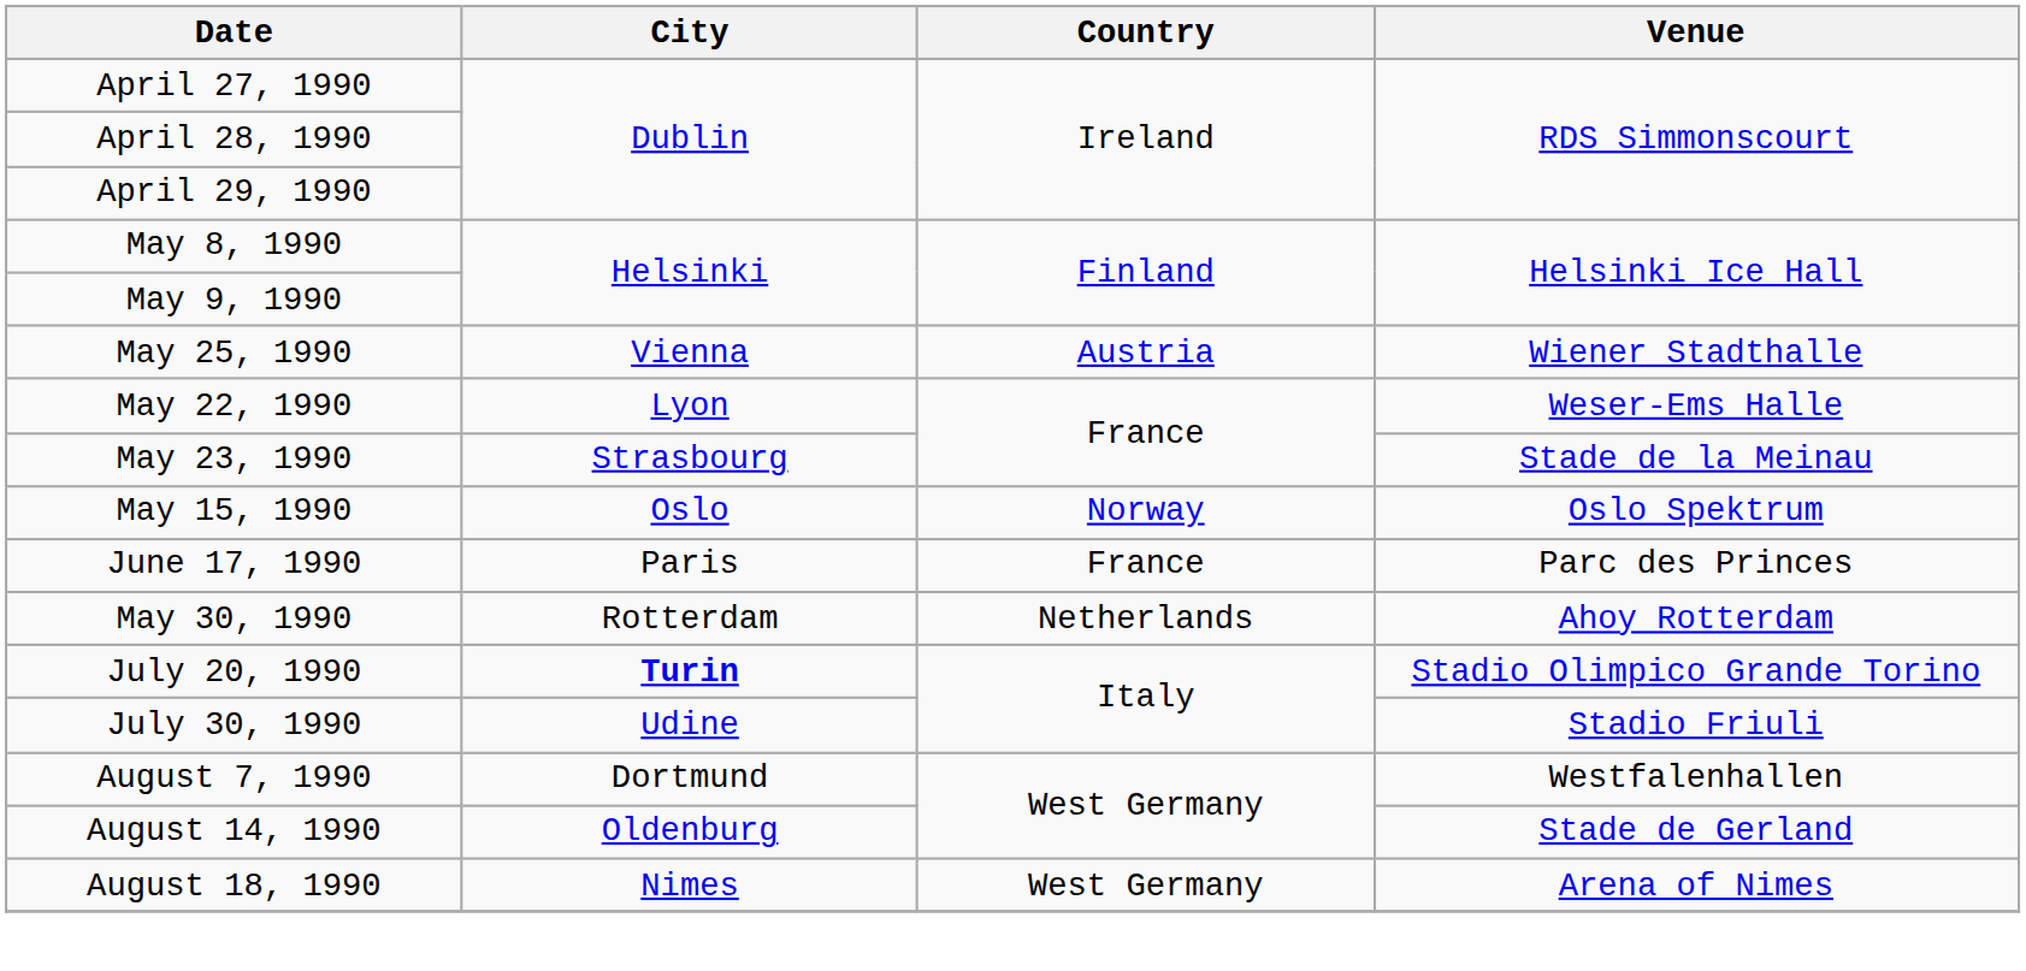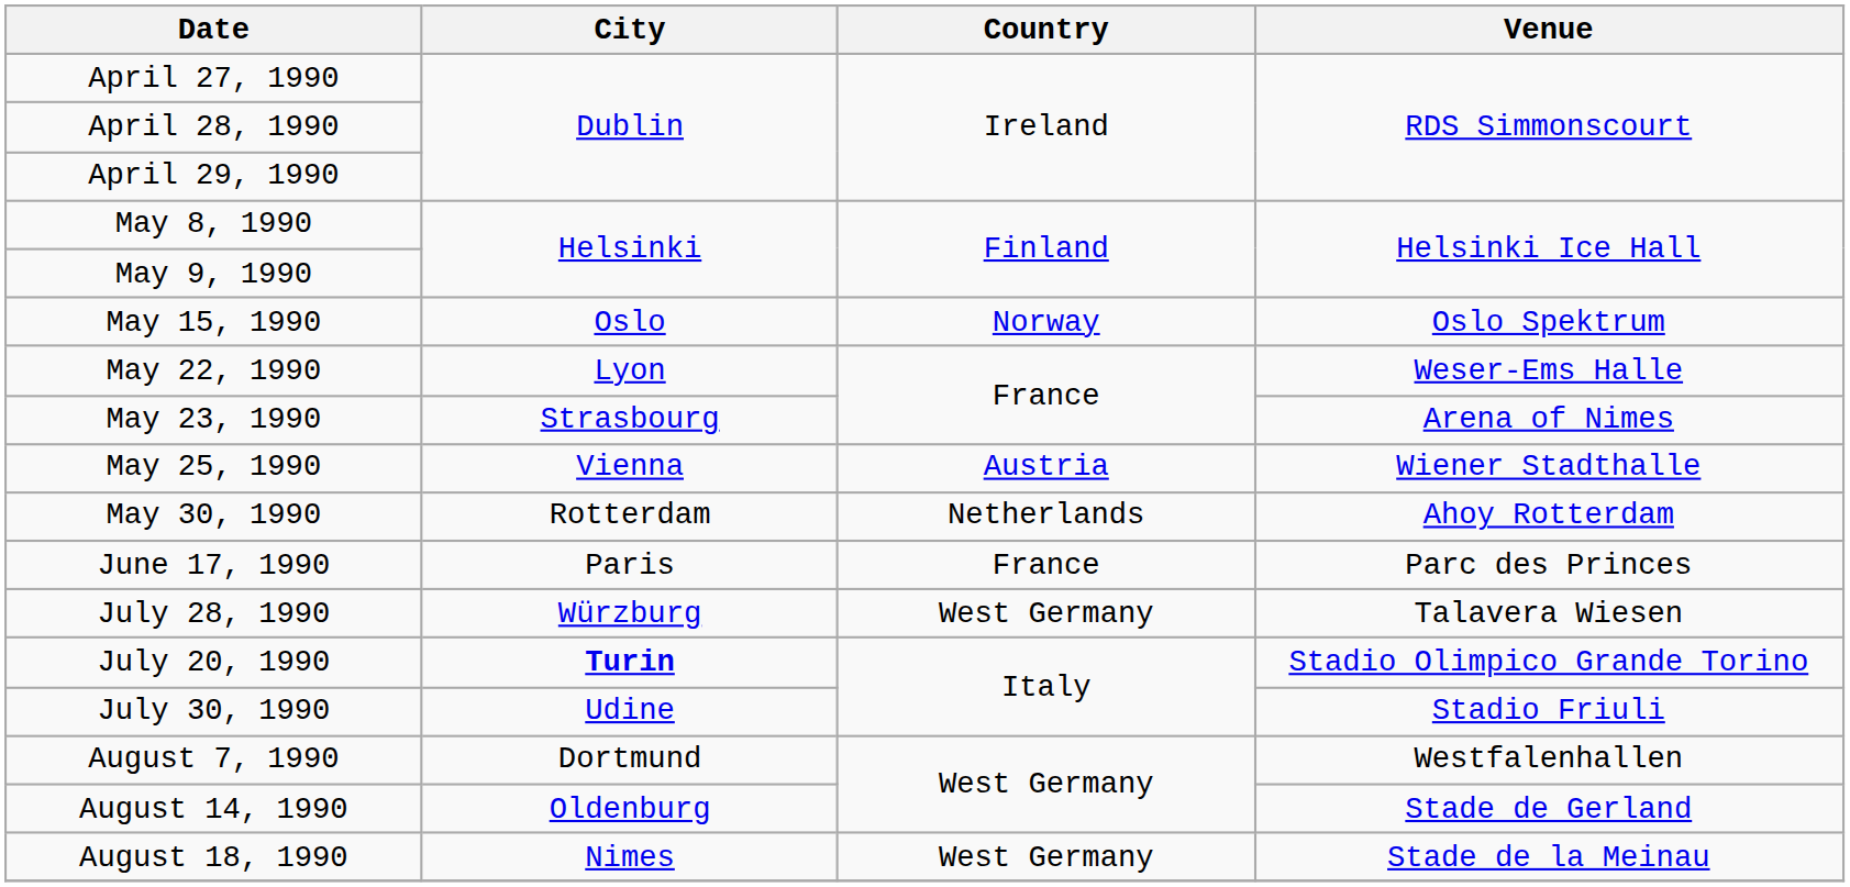 <table class="wikitable" style="text-align:center;">
 <tr>
 <th width="175">Date</th>
 <th width="175">City</th>
 <th width="175">Country</th>
 <th width="250">Venue</th>
 </tr>
 <tr>
 <td>April 27, 1990</td>
 <td rowspan="3"><a href='#'>Dublin</a></td>
 <td rowspan="3">Ireland</td>
 <td rowspan="3"><a href='#'>RDS Simmonscourt</a></td>
 </tr>
 <tr>
 <td>April 28, 1990</td>
 </tr>
 <tr>
 <td>April 29, 1990</td>
 </tr>
 <tr>
 <td>May 8, 1990</td>
 <td rowspan="2"><a href='#'>Helsinki</a></td>
 <td rowspan="2"><a href='#'>Finland</a></td>
 <td rowspan="2"><a href='#'>Helsinki Ice Hall</a></td>
 </tr>
 <tr>
 <td>May 9, 1990</td>
 </tr>
 <tr>
-<td>May 25, 1990</td>
-<td><a href='#'>Vienna</a></td>
-<td><a href='#'>Austria</a></td>
-<td><a href='#'>Wiener Stadthalle</a></td>
+<td>May 15, 1990</td>
+<td><a href='#'>Oslo</a></td>
+<td><a href='#'>Norway</a></td>
+<td><a href='#'>Oslo Spektrum</a></td>
 </tr>
 <tr>
 <td>May 22, 1990</td>
 <td><a href='#'>Lyon</a></td>
 <td rowspan="2">France</td>
 <td><a href='#'>Weser-Ems Halle</a></td>
 </tr>
 <tr>
 <td>May 23, 1990</td>
 <td><a href='#'>Strasbourg</a></td>
-<td><a href='#'>Stade de la Meinau</a></td>
+<td><a href='#'>Arena of Nimes</a></td>
 </tr>
 <tr>
-<td>May 15, 1990</td>
-<td><a href='#'>Oslo</a></td>
-<td><a href='#'>Norway</a></td>
-<td><a href='#'>Oslo Spektrum</a></td>
+<td>May 25, 1990</td>
+<td><a href='#'>Vienna</a></td>
+<td><a href='#'>Austria</a></td>
+<td><a href='#'>Wiener Stadthalle</a></td>
+</tr>
+<tr>
+<td>May 30, 1990</td>
+<td>Rotterdam</td>
+<td>Netherlands</td>
+<td><a href='#'>Ahoy Rotterdam</a></td>
 </tr>
 <tr>
 <td>June 17, 1990</td>
 <td>Paris</td>
 <td>France</td>
 <td>Parc des Princes</td>
 </tr>
 <tr>
-<td>May 30, 1990</td>
-<td>Rotterdam</td>
-<td>Netherlands</td>
-<td><a href='#'>Ahoy Rotterdam</a></td>
+<td>July 28, 1990</td>
+<td><a href='#'>Würzburg</a></td>
+<td>West Germany</td>
+<td>Talavera Wiesen</td>
 </tr>
 <tr>
 <td>July 20, 1990</td>
 <td><strong><a href='#'>Turin</a></strong></td>
 <td rowspan="2">Italy</td>
 <td><a href='#'>Stadio Olimpico Grande Torino</a></td>
 </tr>
 <tr>
 <td>July 30, 1990</td>
 <td><a href='#'>Udine</a></td>
 <td><a href='#'>Stadio Friuli</a></td>
 </tr>
 <tr>
 <td>August 7, 1990</td>
 <td>Dortmund</td>
 <td rowspan="2">West Germany</td>
 <td>Westfalenhallen</td>
 </tr>
 <tr>
 <td>August 14, 1990</td>
 <td><a href='#'>Oldenburg</a></td>
 <td><a href='#'>Stade de Gerland</a></td>
 </tr>
 <tr>
 <td>August 18, 1990</td>
 <td><a href='#'>Nimes</a></td>
 <td>West Germany</td>
-<td><a href='#'>Arena of Nimes</a></td>
+<td><a href='#'>Stade de la Meinau</a></td>
 </tr>
 <tr>
 </tr>
 </table>
